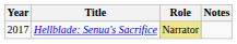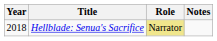 <table class="wikitable sortable">
 <tr>
 <th>Year</th>
 <th>Title</th>
 <th>Role</th>
 <th>Notes</th>
 </tr>
 <tr>
-<td>2017</td>
+<td>2018</td>
 <td><em><a href='#'>Hellblade: Senua's Sacrifice</a></em></td>
 <td style="background: khaki;">Narrator</td>
 <td></td>
 </tr>
 </table>
